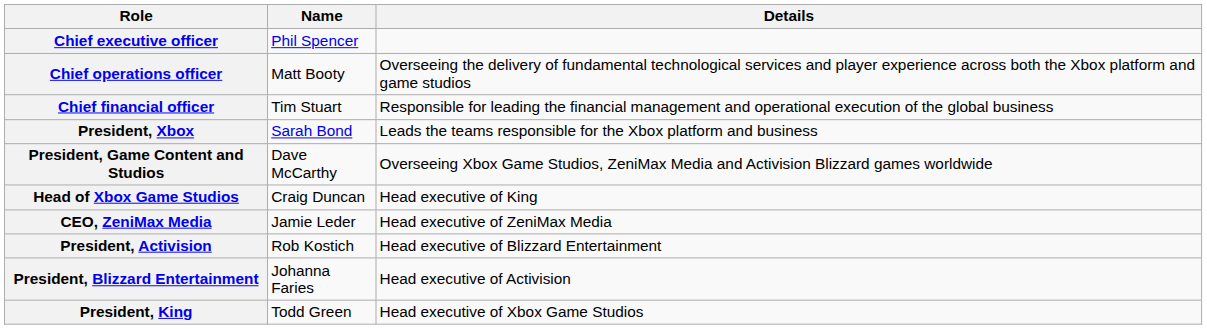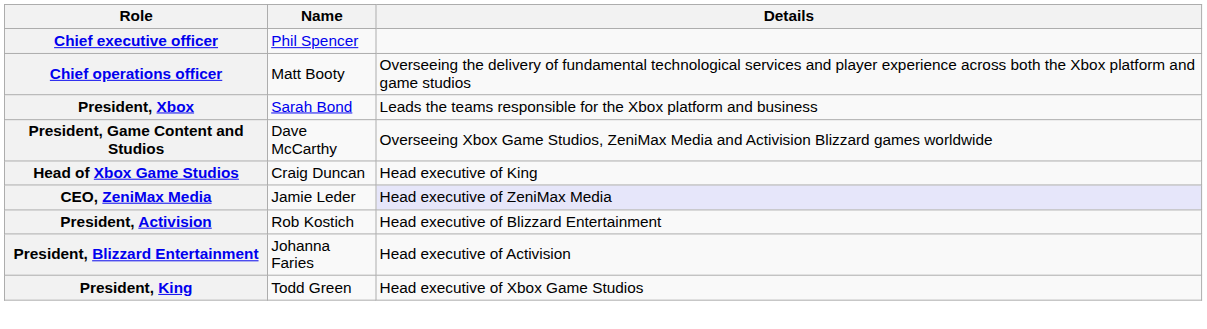 <table class="wikitable mw-collapsible">
 <tr>
 <th scope="col">Role</th>
 <th scope="col">Name</th>
 <th scope="col">Details</th>
 </tr>
 <tr>
 <th scope="row"><a href='#'>Chief executive officer</a></th>
 <td><a href='#'>Phil Spencer</a></td>
 <td></td>
 </tr>
 <tr>
 <th scope="row"><a href='#'>Chief operations officer</a></th>
 <td>Matt Booty</td>
 <td>Overseeing the delivery of fundamental technological services and player experience across both the Xbox platform and game studios</td>
-</tr>
-<tr>
-<th scope="row"><a href='#'>Chief financial officer</a></th>
-<td>Tim Stuart</td>
-<td>Responsible for leading the financial management and operational execution of the global business</td>
 </tr>
 <tr>
 <th scope="row">President, <a href='#'>Xbox</a></th>
 <td><a href='#'>Sarah Bond</a></td>
 <td>Leads the teams responsible for the Xbox platform and business</td>
 </tr>
 <tr>
 <th scope="row">President, Game Content and Studios</th>
 <td>Dave McCarthy</td>
 <td>Overseeing Xbox Game Studios, ZeniMax Media and Activision Blizzard games worldwide</td>
 </tr>
 <tr>
 <th>Head of <a href='#'>Xbox Game Studios</a></th>
 <td>Craig Duncan</td>
 <td>Head executive of King</td>
 </tr>
 <tr>
 <th scope="row">CEO, <a href='#'>ZeniMax Media</a></th>
 <td>Jamie Leder</td>
-<td>Head executive of ZeniMax Media</td>
+<td style="background: lavender;">Head executive of ZeniMax Media</td>
 </tr>
 <tr>
 <th>President, <a href='#'>Activision</a></th>
 <td>Rob Kostich</td>
 <td>Head executive of Blizzard Entertainment</td>
 </tr>
 <tr>
 <th>President, <a href='#'>Blizzard Entertainment</a></th>
 <td>Johanna Faries</td>
 <td>Head executive of Activision</td>
 </tr>
 <tr>
 <th>President, <a href='#'>King</a></th>
 <td>Todd Green</td>
 <td>Head executive of Xbox Game Studios</td>
 </tr>
 </table>
